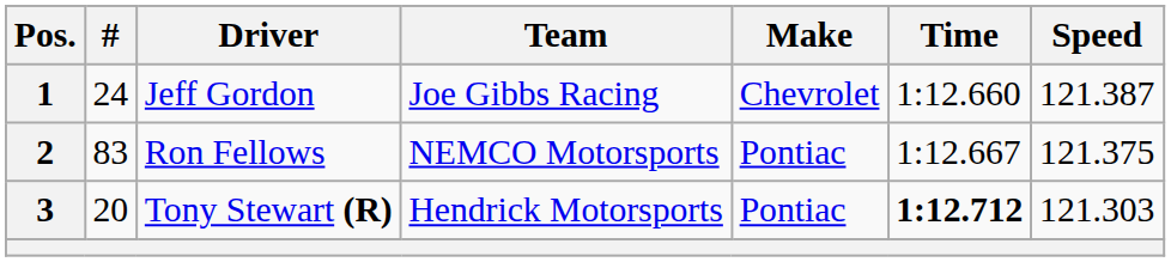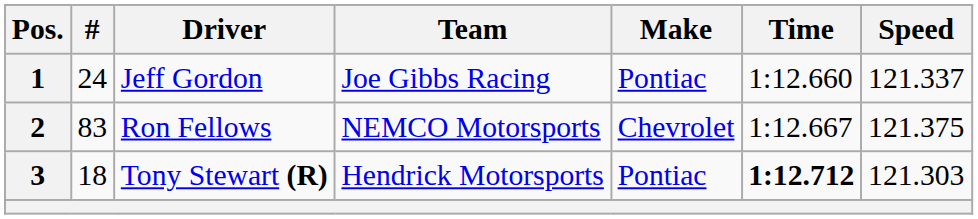 <table class="wikitable" style="font-size:95%">
 <tr>
 <th>Pos.</th>
 <th>#</th>
 <th>Driver</th>
 <th>Team</th>
 <th>Make</th>
 <th>Time</th>
 <th>Speed</th>
 </tr>
 <tr>
 <th>1</th>
 <td>24</td>
 <td><a href='#'>Jeff Gordon</a></td>
 <td><a href='#'>Joe Gibbs Racing</a></td>
-<td><a href='#'>Chevrolet</a></td>
+<td><a href='#'>Pontiac</a></td>
 <td>1:12.660</td>
-<td>121.387</td>
+<td>121.337</td>
 </tr>
 <tr>
 <th>2</th>
 <td>83</td>
 <td><a href='#'>Ron Fellows</a></td>
 <td><a href='#'>NEMCO Motorsports</a></td>
-<td><a href='#'>Pontiac</a></td>
+<td><a href='#'>Chevrolet</a></td>
 <td>1:12.667</td>
 <td>121.375</td>
 </tr>
 <tr>
 <th>3</th>
-<td>20</td>
+<td>18</td>
 <td><a href='#'>Tony Stewart</a> <strong>(R)</strong></td>
 <td><a href='#'>Hendrick Motorsports</a></td>
 <td><a href='#'>Pontiac</a></td>
 <td><strong>1:12.712</strong></td>
 <td>121.303</td>
 </tr>
 <tr>
 <th colspan="7"></th>
 </tr>
 </table>
